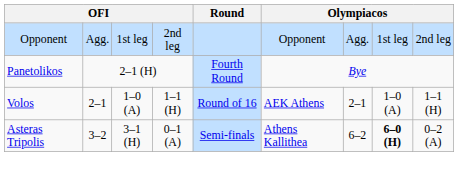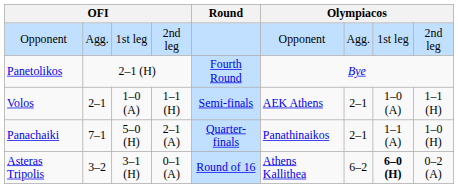 <table class="wikitable" style="text-align:center">
 <tr>
 <th colspan="4">OFI</th>
 <th>Round</th>
 <th colspan="4">Olympiacos</th>
 </tr>
 <tr style="background:#C1E0FF">
 <td>Opponent</td>
 <td>Agg.</td>
 <td>1st leg</td>
 <td>2nd leg</td>
 <td></td>
 <td>Opponent</td>
 <td>Agg.</td>
 <td>1st leg</td>
 <td>2nd leg</td>
 </tr>
 <tr>
 <td style="text-align:left"><a href='#'>Panetolikos</a></td>
 <td colspan=3>2–1 (H)</td>
 <td style="background:#C1E0FF"><a href='#'>Fourth Round</a></td>
 <td colspan=4><em><a href='#'>Bye</a></em></td>
 </tr>
 <tr>
 <td style="text-align:left"><a href='#'>Volos</a></td>
 <td>2–1</td>
 <td>1–0 (A)</td>
 <td>1–1 (H)</td>
-<td style="background:#C1E0FF"><a href='#'>Round of 16</a></td>
+<td style="background:#C1E0FF"><a href='#'>Semi-finals</a></td>
 <td style="text-align:left"><a href='#'>AEK Athens</a></td>
 <td>2–1</td>
 <td>1–0 (A)</td>
 <td>1–1 (H)</td>
 </tr>
 <tr>
+<td style="text-align:left"><a href='#'>Panachaiki</a></td>
+<td>7–1</td>
+<td>5–0 (H)</td>
+<td>2–1 (A)</td>
+<td style="background:#C1E0FF"><a href='#'>Quarter-finals</a></td>
+<td style="text-align:left"><a href='#'>Panathinaikos</a></td>
+<td>2–1</td>
+<td>1–1 (A)</td>
+<td>1–0 (H)</td>
+</tr>
+<tr>
 <td style="text-align:left"><a href='#'>Asteras Tripolis</a></td>
 <td>3–2</td>
 <td>3–1 (H)</td>
 <td>0–1 (A)</td>
-<td style="background:#C1E0FF"><a href='#'>Semi-finals</a></td>
+<td style="background:#C1E0FF"><a href='#'>Round of 16</a></td>
 <td style="text-align:left"><a href='#'>Athens Kallithea</a></td>
 <td>6–2</td>
 <td><strong>6–0 (H)</strong></td>
 <td>0–2 (A)</td>
 </tr>
 </table>
